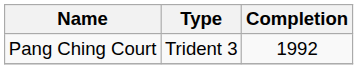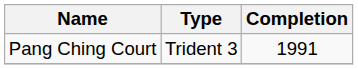 <table class="wikitable" style="text-align: center">
 <tr>
 <th>Name</th>
 <th>Type</th>
 <th>Completion</th>
 </tr>
 <tr>
 <td>Pang Ching Court</td>
 <td rowspan="1">Trident 3</td>
-<td rowspan="1">1992</td>
+<td rowspan="1">1991</td>
 </tr>
 <tr>
 </tr>
 </table>
